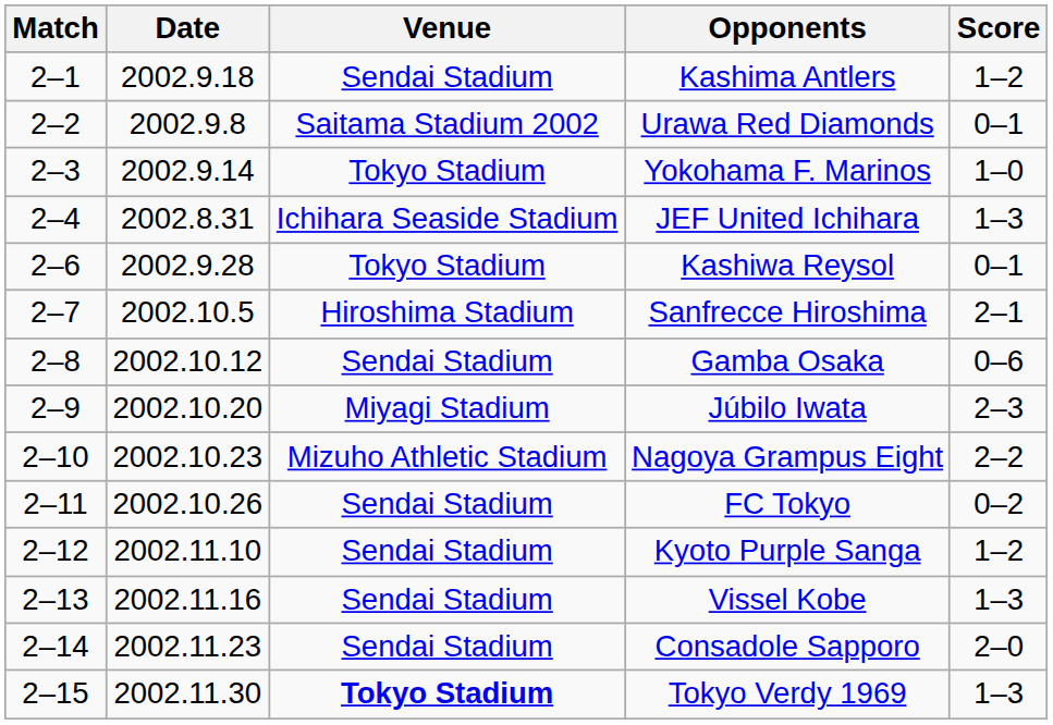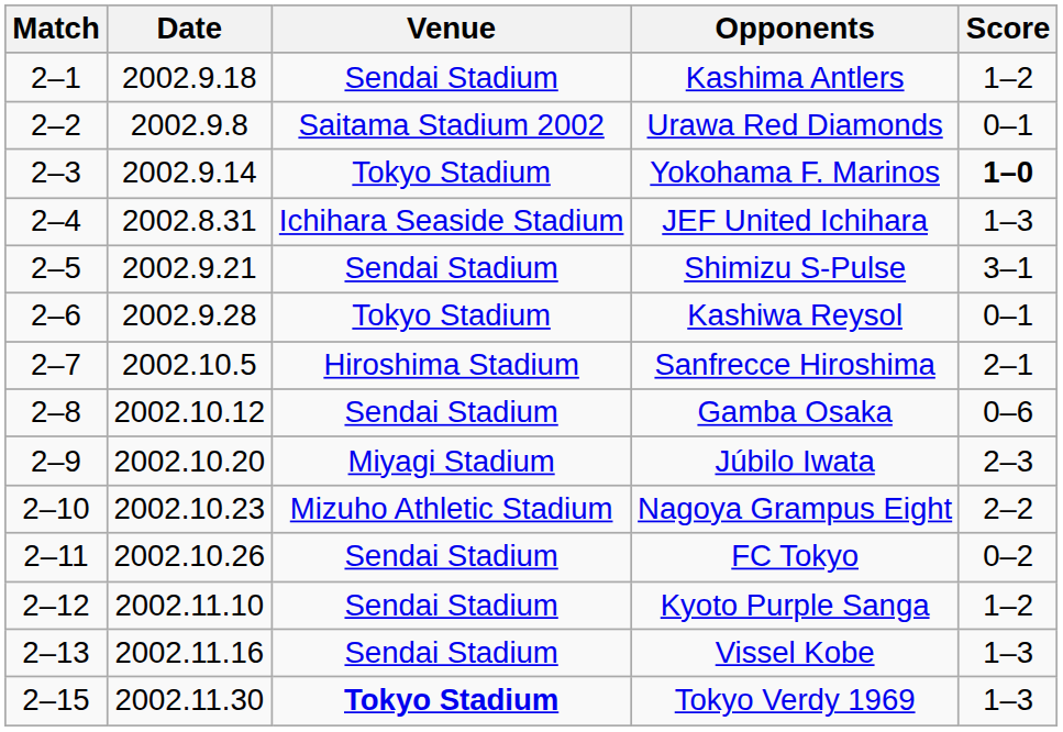 <table class="wikitable" style="text-align:center;">
 <tr>
 <th>Match</th>
 <th>Date</th>
 <th>Venue</th>
 <th>Opponents</th>
 <th>Score</th>
 </tr>
 <tr>
 <td>2–1</td>
 <td>2002.9.18</td>
 <td><a href='#'>Sendai Stadium</a></td>
 <td><a href='#'>Kashima Antlers</a></td>
 <td>1–2</td>
 </tr>
 <tr>
 <td>2–2</td>
 <td>2002.9.8</td>
 <td><a href='#'>Saitama Stadium 2002</a></td>
 <td><a href='#'>Urawa Red Diamonds</a></td>
 <td>0–1 </td>
 </tr>
 <tr>
 <td>2–3</td>
 <td>2002.9.14</td>
 <td><a href='#'>Tokyo Stadium</a></td>
 <td><a href='#'>Yokohama F. Marinos</a></td>
-<td>1–0</td>
+<td><strong>1–0</strong></td>
 </tr>
 <tr>
 <td>2–4</td>
 <td>2002.8.31</td>
 <td><a href='#'>Ichihara Seaside Stadium</a></td>
 <td><a href='#'>JEF United Ichihara</a></td>
 <td>1–3</td>
+</tr>
+<tr>
+<td>2–5</td>
+<td>2002.9.21</td>
+<td><a href='#'>Sendai Stadium</a></td>
+<td><a href='#'>Shimizu S-Pulse</a></td>
+<td>3–1</td>
 </tr>
 <tr>
 <td>2–6</td>
 <td>2002.9.28</td>
 <td><a href='#'>Tokyo Stadium</a></td>
 <td><a href='#'>Kashiwa Reysol</a></td>
 <td>0–1</td>
 </tr>
 <tr>
 <td>2–7</td>
 <td>2002.10.5</td>
 <td><a href='#'>Hiroshima Stadium</a></td>
 <td><a href='#'>Sanfrecce Hiroshima</a></td>
 <td>2–1 </td>
 </tr>
 <tr>
 <td>2–8</td>
 <td>2002.10.12</td>
 <td><a href='#'>Sendai Stadium</a></td>
 <td><a href='#'>Gamba Osaka</a></td>
 <td>0–6</td>
 </tr>
 <tr>
 <td>2–9</td>
 <td>2002.10.20</td>
 <td><a href='#'>Miyagi Stadium</a></td>
 <td><a href='#'>Júbilo Iwata</a></td>
 <td>2–3 </td>
 </tr>
 <tr>
 <td>2–10</td>
 <td>2002.10.23</td>
 <td><a href='#'>Mizuho Athletic Stadium</a></td>
 <td><a href='#'>Nagoya Grampus Eight</a></td>
 <td>2–2 </td>
 </tr>
 <tr>
 <td>2–11</td>
 <td>2002.10.26</td>
 <td><a href='#'>Sendai Stadium</a></td>
 <td><a href='#'>FC Tokyo</a></td>
 <td>0–2</td>
 </tr>
 <tr>
 <td>2–12</td>
 <td>2002.11.10</td>
 <td><a href='#'>Sendai Stadium</a></td>
 <td><a href='#'>Kyoto Purple Sanga</a></td>
 <td>1–2</td>
 </tr>
 <tr>
 <td>2–13</td>
 <td>2002.11.16</td>
 <td><a href='#'>Sendai Stadium</a></td>
 <td><a href='#'>Vissel Kobe</a></td>
 <td>1–3</td>
 </tr>
 <tr>
-<td>2–14</td>
-<td>2002.11.23</td>
-<td><a href='#'>Sendai Stadium</a></td>
-<td><a href='#'>Consadole Sapporo</a></td>
-<td>2–0</td>
-</tr>
-<tr>
 <td>2–15</td>
 <td>2002.11.30</td>
 <td><strong><a href='#'>Tokyo Stadium</a></strong></td>
 <td><a href='#'>Tokyo Verdy 1969</a></td>
 <td>1–3</td>
 </tr>
 </table>
